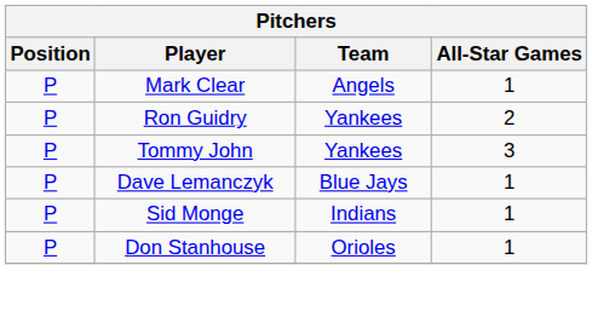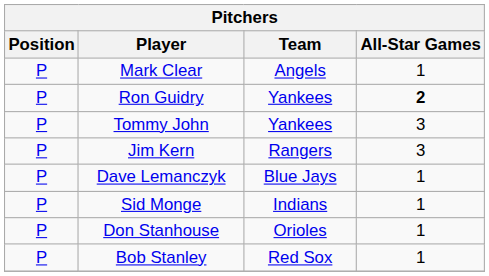 <table class="wikitable" style="font-size: 100%; text-align:center;">
 <tr>
 <th colspan="4">Pitchers</th>
 </tr>
 <tr>
 <th>Position</th>
 <th width="150">Player</th>
 <th width="100">Team</th>
 <th>All-Star Games</th>
 </tr>
 <tr>
 <td><a href='#'>P</a></td>
 <td><a href='#'>Mark Clear</a></td>
 <td><a href='#'>Angels</a></td>
 <td>1</td>
 </tr>
 <tr>
 <td><a href='#'>P</a></td>
 <td><a href='#'>Ron Guidry</a></td>
 <td><a href='#'>Yankees</a></td>
-<td>2</td>
+<td><strong>2</strong></td>
 </tr>
 <tr>
 <td><a href='#'>P</a></td>
 <td><a href='#'>Tommy John</a></td>
 <td><a href='#'>Yankees</a></td>
+<td>3</td>
+</tr>
+<tr>
+<td><a href='#'>P</a></td>
+<td><a href='#'>Jim Kern</a></td>
+<td><a href='#'>Rangers</a></td>
 <td>3</td>
 </tr>
 <tr>
 <td><a href='#'>P</a></td>
 <td><a href='#'>Dave Lemanczyk</a></td>
 <td><a href='#'>Blue Jays</a></td>
 <td>1</td>
 </tr>
 <tr>
 <td><a href='#'>P</a></td>
 <td><a href='#'>Sid Monge</a></td>
 <td><a href='#'>Indians</a></td>
 <td>1</td>
 </tr>
 <tr>
 <td><a href='#'>P</a></td>
 <td><a href='#'>Don Stanhouse</a></td>
 <td><a href='#'>Orioles</a></td>
 <td>1</td>
 </tr>
 <tr>
+<td><a href='#'>P</a></td>
+<td><a href='#'>Bob Stanley</a></td>
+<td><a href='#'>Red Sox</a></td>
+<td>1</td>
+</tr>
+<tr>
 </tr>
 </table>
